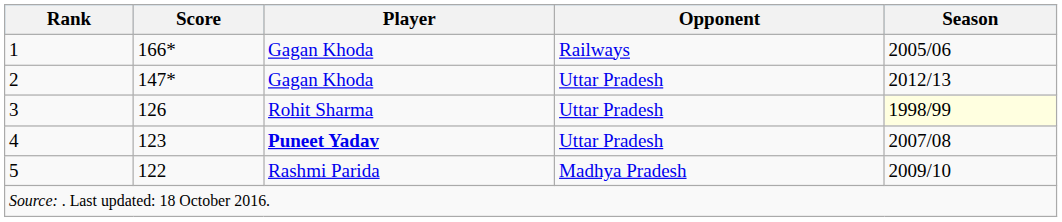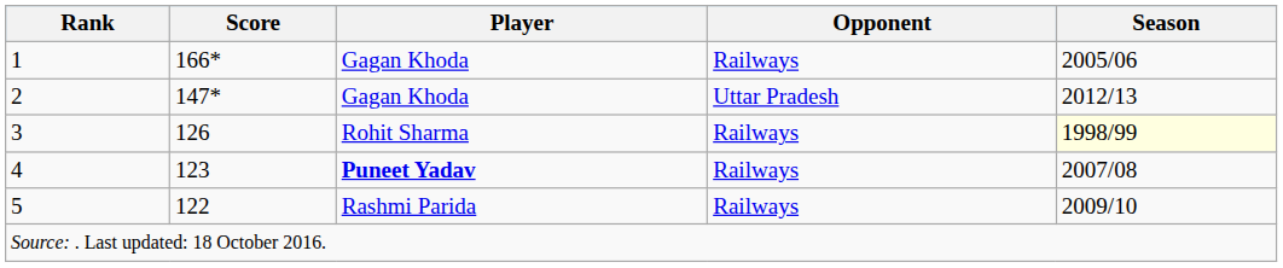 <table class="wikitable" width=70%>
 <tr bgcolor=#87cefa>
 <th>Rank</th>
 <th>Score</th>
 <th>Player</th>
 <th>Opponent</th>
 <th>Season</th>
 </tr>
 <tr>
 <td>1</td>
 <td>166*</td>
 <td><a href='#'>Gagan Khoda</a></td>
 <td><a href='#'>Railways</a></td>
 <td>2005/06</td>
 </tr>
 <tr>
 <td>2</td>
 <td>147*</td>
 <td><a href='#'>Gagan Khoda</a></td>
 <td><a href='#'>Uttar Pradesh</a></td>
 <td>2012/13</td>
 </tr>
 <tr>
 <td>3</td>
 <td>126</td>
 <td><a href='#'>Rohit Sharma</a></td>
-<td><a href='#'>Uttar Pradesh</a></td>
+<td><a href='#'>Railways</a></td>
 <td style="background: lightyellow;">1998/99</td>
 </tr>
 <tr>
 <td>4</td>
 <td>123</td>
 <td><strong><a href='#'>Puneet Yadav</a></strong></td>
-<td><a href='#'>Uttar Pradesh</a></td>
+<td><a href='#'>Railways</a></td>
 <td>2007/08</td>
 </tr>
 <tr>
 <td>5</td>
 <td>122</td>
 <td><a href='#'>Rashmi Parida</a></td>
-<td><a href='#'>Madhya Pradesh</a></td>
+<td><a href='#'>Railways</a></td>
 <td>2009/10</td>
 </tr>
 <tr>
 <td colspan=5><small><em>Source:  </em>. Last updated: 18 October 2016.</small></td>
 </tr>
 </table>
